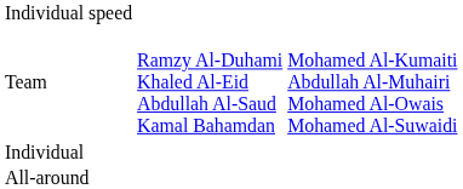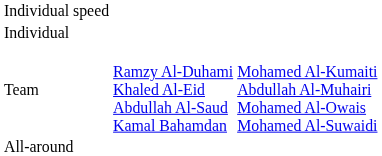 <table>
 <tr>
 <td>Individual speed</td>
+<td></td>
+<td></td>
+<td></td>
+</tr>
+<tr>
+<td>Individual</td>
 <td></td>
 <td></td>
 <td></td>
 </tr>
 <tr>
 <td>Team</td>
 <td><br><a href='#'>Ramzy Al-Duhami</a><br><a href='#'>Khaled Al-Eid</a><br><a href='#'>Abdullah Al-Saud</a><br><a href='#'>Kamal Bahamdan</a></td>
 <td><br><a href='#'>Mohamed Al-Kumaiti</a><br><a href='#'>Abdullah Al-Muhairi</a><br><a href='#'>Mohamed Al-Owais</a><br><a href='#'>Mohamed Al-Suwaidi</a></td>
 <td valign=top></td>
 </tr>
 <tr>
-<td>Individual</td>
-<td></td>
-<td></td>
-<td></td>
-</tr>
-<tr>
 <td>All-around</td>
 <td></td>
 <td></td>
 <td></td>
 </tr>
 </table>
